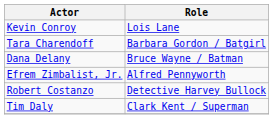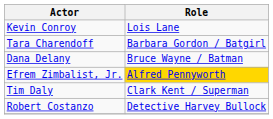 <table class="wikitable">
 <tr>
 <th>Actor</th>
 <th>Role</th>
 </tr>
 <tr>
 <td><a href='#'>Kevin Conroy</a></td>
 <td><a href='#'>Lois Lane</a></td>
 </tr>
 <tr>
 <td><a href='#'>Tara Charendoff</a></td>
 <td><a href='#'>Barbara Gordon / Batgirl</a></td>
 </tr>
 <tr>
 <td><a href='#'>Dana Delany</a></td>
 <td><a href='#'>Bruce Wayne / Batman</a></td>
 </tr>
 <tr>
 <td><a href='#'>Efrem Zimbalist, Jr.</a><br></td>
-<td><a href='#'>Alfred Pennyworth</a></td>
+<td style="background: gold;"><a href='#'>Alfred Pennyworth</a></td>
+</tr>
+<tr>
+<td><a href='#'>Tim Daly</a></td>
+<td><a href='#'>Clark Kent / Superman</a></td>
 </tr>
 <tr>
 <td><a href='#'>Robert Costanzo</a></td>
 <td><a href='#'>Detective Harvey Bullock</a></td>
 </tr>
 <tr>
-<td><a href='#'>Tim Daly</a></td>
-<td><a href='#'>Clark Kent / Superman</a></td>
-</tr>
-<tr>
 </tr>
 </table>
